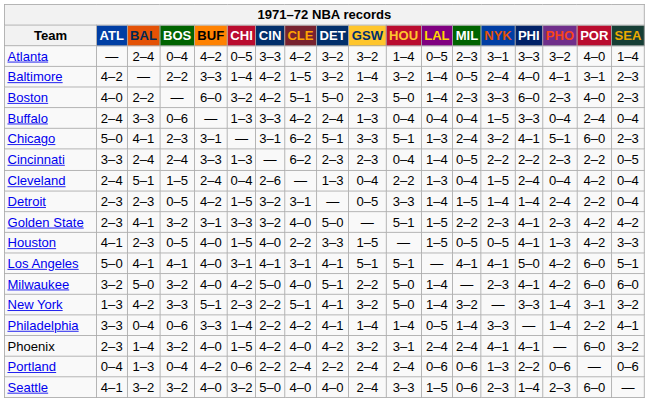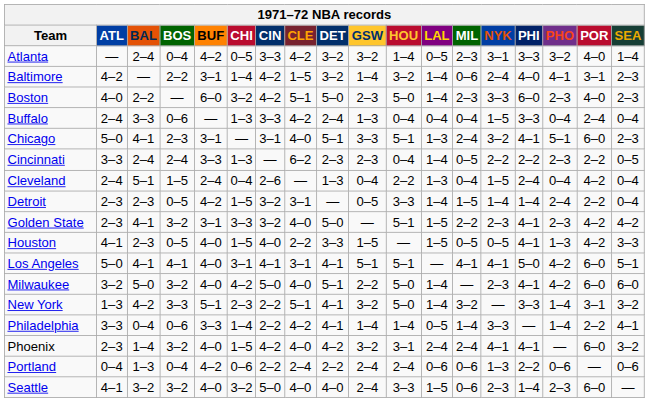 <table class="wikitable" style="font-size:95%; text-align:center;">
 <tr>
 <th colspan=18>1971–72 NBA records</th>
 </tr>
 <tr>
 <th width=100>Team</th>
 <th style="background:#003EA4;color:#FFFFFF;width=35">ATL</th>
 <th style="background:#E45206;color:#002854;width=35">BAL</th>
 <th style="background:#006400;color:#FFFFFF;width=35">BOS</th>
 <th style="background:#FF8201;color:#000000;width=35">BUF</th>
 <th style="background:#BA0C2F;color:#FFFFFF;width=35">CHI</th>
 <th style="background:#012F6B;color:#FFFFFF;width=35">CIN</th>
 <th style="background:#77222F;color:#FFA402;width=35">CLE</th>
 <th style="background:#012F6B;color:#FFFFFF;width=35">DET</th>
 <th style="background:#FFC62C;color:#012F6B;width=35">GSW</th>
 <th style="background:#BA0C2F;color:#FEC72E;width=35">HOU</th>
 <th style="background:#800080;color:#FFD700;width=35">LAL</th>
 <th style="background:#006400;color:#FFFFFF;width=35">MIL</th>
 <th style="background:#003EA4;color:#E35208;width=35">NYK</th>
 <th style="background:#012268;color:#FFFFFF;width=35">PHI</th>
 <th style="background:#702F8B;color:#FA4417;width=35">PHO</th>
 <th style="background:#BA0C2F;color:#FFFFFF;width=35">POR</th>
 <th style="background:#173F36;color:#EBAA00;width=35">SEA</th>
 </tr>
 <tr>
 <td style="text-align:left;"><a href='#'>Atlanta</a></td>
 <td>—</td>
 <td>2–4</td>
 <td>0–4</td>
 <td>4–2</td>
 <td>0–5</td>
 <td>3–3</td>
 <td>4–2</td>
 <td>3–2</td>
 <td>3–2</td>
 <td>1–4</td>
 <td>0–5</td>
 <td>2–3</td>
 <td>3–1</td>
 <td>3–3</td>
 <td>3–2</td>
 <td>4–0</td>
 <td>1–4</td>
 </tr>
 <tr>
 <td style="text-align:left;"><a href='#'>Baltimore</a></td>
 <td>4–2</td>
 <td>—</td>
 <td>2–2</td>
-<td>3–3</td>
+<td>3–1</td>
 <td>1–4</td>
 <td>4–2</td>
 <td>1–5</td>
 <td>3–2</td>
 <td>1–4</td>
 <td>3–2</td>
 <td>1–4</td>
-<td>0–5</td>
+<td>0–6</td>
 <td>2–4</td>
 <td>4–0</td>
 <td>4–1</td>
 <td>3–1</td>
 <td>2–3</td>
 </tr>
 <tr>
 <td style="text-align:left;"><a href='#'>Boston</a></td>
 <td>4–0</td>
 <td>2–2</td>
 <td>—</td>
 <td>6–0</td>
 <td>3–2</td>
 <td>4–2</td>
 <td>5–1</td>
 <td>5–0</td>
 <td>2–3</td>
 <td>5–0</td>
 <td>1–4</td>
 <td>2–3</td>
 <td>3–3</td>
 <td>6–0</td>
 <td>2–3</td>
 <td>4–0</td>
 <td>2–3</td>
 </tr>
 <tr>
 <td style="text-align:left;"><a href='#'>Buffalo</a></td>
 <td>2–4</td>
 <td>3–3</td>
 <td>0–6</td>
 <td>—</td>
 <td>1–3</td>
 <td>3–3</td>
 <td>4–2</td>
 <td>2–4</td>
 <td>1–3</td>
 <td>0–4</td>
 <td>0–4</td>
 <td>0–4</td>
 <td>1–5</td>
 <td>3–3</td>
 <td>0–4</td>
 <td>2–4</td>
 <td>0–4</td>
 </tr>
 <tr>
 <td style="text-align:left;"><a href='#'>Chicago</a></td>
 <td>5–0</td>
 <td>4–1</td>
 <td>2–3</td>
 <td>3–1</td>
 <td>—</td>
 <td>3–1</td>
-<td>6–2</td>
+<td>4–0</td>
 <td>5–1</td>
 <td>3–3</td>
 <td>5–1</td>
 <td>1–3</td>
 <td>2–4</td>
 <td>3–2</td>
 <td>4–1</td>
 <td>5–1</td>
 <td>6–0</td>
 <td>2–3</td>
 </tr>
 <tr>
 <td style="text-align:left;"><a href='#'>Cincinnati</a></td>
 <td>3–3</td>
 <td>2–4</td>
 <td>2–4</td>
 <td>3–3</td>
 <td>1–3</td>
 <td>—</td>
 <td>6–2</td>
 <td>2–3</td>
 <td>2–3</td>
 <td>0–4</td>
 <td>1–4</td>
 <td>0–5</td>
 <td>2–2</td>
 <td>2–2</td>
 <td>2–3</td>
 <td>2–2</td>
 <td>0–5</td>
 </tr>
 <tr>
 <td style="text-align:left;"><a href='#'>Cleveland</a></td>
 <td>2–4</td>
 <td>5–1</td>
 <td>1–5</td>
 <td>2–4</td>
 <td>0–4</td>
 <td>2–6</td>
 <td>—</td>
 <td>1–3</td>
 <td>0–4</td>
 <td>2–2</td>
 <td>1–3</td>
 <td>0–4</td>
 <td>1–5</td>
 <td>2–4</td>
 <td>0–4</td>
 <td>4–2</td>
 <td>0–4</td>
 </tr>
 <tr>
 <td style="text-align:left;"><a href='#'>Detroit</a></td>
 <td>2–3</td>
 <td>2–3</td>
 <td>0–5</td>
 <td>4–2</td>
 <td>1–5</td>
 <td>3–2</td>
 <td>3–1</td>
 <td>—</td>
 <td>0–5</td>
 <td>3–3</td>
 <td>1–4</td>
 <td>1–5</td>
 <td>1–4</td>
 <td>1–4</td>
 <td>2–4</td>
 <td>2–2</td>
 <td>0–4</td>
 </tr>
 <tr>
 <td style="text-align:left;"><a href='#'>Golden State</a></td>
 <td>2–3</td>
 <td>4–1</td>
 <td>3–2</td>
 <td>3–1</td>
 <td>3–3</td>
 <td>3–2</td>
 <td>4–0</td>
 <td>5–0</td>
 <td>—</td>
 <td>5–1</td>
 <td>1–5</td>
 <td>2–2</td>
 <td>2–3</td>
 <td>4–1</td>
 <td>2–3</td>
 <td>4–2</td>
 <td>4–2</td>
 </tr>
 <tr>
 <td style="text-align:left;"><a href='#'>Houston</a></td>
 <td>4–1</td>
 <td>2–3</td>
 <td>0–5</td>
 <td>4–0</td>
 <td>1–5</td>
 <td>4–0</td>
 <td>2–2</td>
 <td>3–3</td>
 <td>1–5</td>
 <td>—</td>
 <td>1–5</td>
 <td>0–5</td>
 <td>0–5</td>
 <td>4–1</td>
 <td>1–3</td>
 <td>4–2</td>
 <td>3–3</td>
 </tr>
 <tr>
 <td style="text-align:left;"><a href='#'>Los Angeles</a></td>
 <td>5–0</td>
 <td>4–1</td>
 <td>4–1</td>
 <td>4–0</td>
 <td>3–1</td>
 <td>4–1</td>
 <td>3–1</td>
 <td>4–1</td>
 <td>5–1</td>
 <td>5–1</td>
 <td>—</td>
 <td>4–1</td>
 <td>4–1</td>
 <td>5–0</td>
 <td>4–2</td>
 <td>6–0</td>
 <td>5–1</td>
 </tr>
 <tr>
 <td style="text-align:left;"><a href='#'>Milwaukee</a></td>
 <td>3–2</td>
 <td>5–0</td>
 <td>3–2</td>
 <td>4–0</td>
 <td>4–2</td>
 <td>5–0</td>
 <td>4–0</td>
 <td>5–1</td>
 <td>2–2</td>
 <td>5–0</td>
 <td>1–4</td>
 <td>—</td>
 <td>2–3</td>
 <td>4–1</td>
 <td>4–2</td>
 <td>6–0</td>
 <td>6–0</td>
 </tr>
 <tr>
 <td style="text-align:left;"><a href='#'>New York</a></td>
 <td>1–3</td>
 <td>4–2</td>
 <td>3–3</td>
 <td>5–1</td>
 <td>2–3</td>
 <td>2–2</td>
 <td>5–1</td>
 <td>4–1</td>
 <td>3–2</td>
 <td>5–0</td>
 <td>1–4</td>
 <td>3–2</td>
 <td>—</td>
 <td>3–3</td>
 <td>1–4</td>
 <td>3–1</td>
 <td>3–2</td>
 </tr>
 <tr>
 <td style="text-align:left;"><a href='#'>Philadelphia</a></td>
 <td>3–3</td>
 <td>0–4</td>
 <td>0–6</td>
 <td>3–3</td>
 <td>1–4</td>
 <td>2–2</td>
 <td>4–2</td>
 <td>4–1</td>
 <td>1–4</td>
 <td>1–4</td>
 <td>0–5</td>
 <td>1–4</td>
 <td>3–3</td>
 <td>—</td>
 <td>1–4</td>
 <td>2–2</td>
 <td>4–1</td>
 </tr>
 <tr>
 <td style="text-align:left;">Phoenix</td>
 <td>2–3</td>
 <td>1–4</td>
 <td>3–2</td>
 <td>4–0</td>
 <td>1–5</td>
 <td>4–2</td>
 <td>4–0</td>
 <td>4–2</td>
 <td>3–2</td>
 <td>3–1</td>
 <td>2–4</td>
 <td>2–4</td>
 <td>4–1</td>
 <td>4–1</td>
 <td>—</td>
 <td>6–0</td>
 <td>3–2</td>
 </tr>
 <tr>
 <td style="text-align:left;"><a href='#'>Portland</a></td>
 <td>0–4</td>
 <td>1–3</td>
 <td>0–4</td>
 <td>4–2</td>
 <td>0–6</td>
 <td>2–2</td>
 <td>2–4</td>
 <td>2–2</td>
 <td>2–4</td>
 <td>2–4</td>
 <td>0–6</td>
 <td>0–6</td>
 <td>1–3</td>
 <td>2–2</td>
 <td>0–6</td>
 <td>—</td>
 <td>0–6</td>
 </tr>
 <tr>
 <td style="text-align:left;"><a href='#'>Seattle</a></td>
 <td>4–1</td>
 <td>3–2</td>
 <td>3–2</td>
 <td>4–0</td>
 <td>3–2</td>
 <td>5–0</td>
 <td>4–0</td>
 <td>4–0</td>
 <td>2–4</td>
 <td>3–3</td>
 <td>1–5</td>
 <td>0–6</td>
 <td>2–3</td>
 <td>1–4</td>
 <td>2–3</td>
 <td>6–0</td>
 <td>—</td>
 </tr>
 </table>
